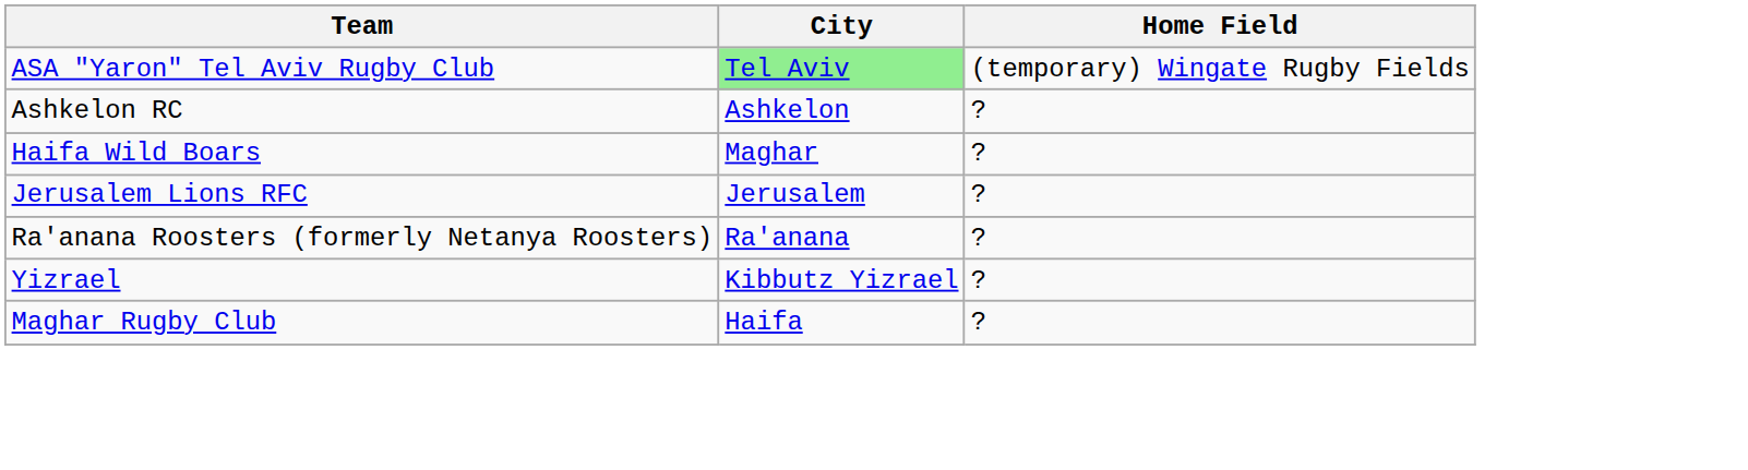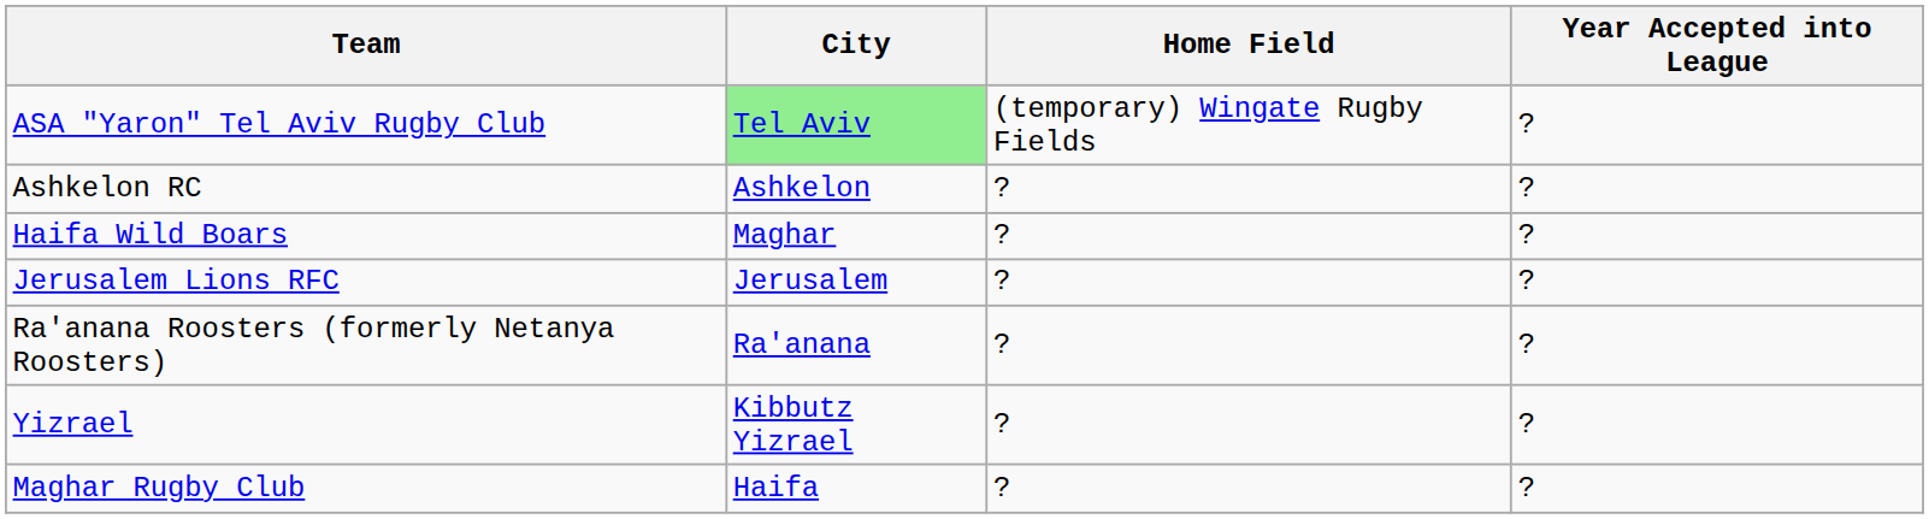 <table class="wikitable">
 <tr>
 <th>Team</th>
 <th>City</th>
 <th>Home Field</th>
+<th>Year Accepted into League</th>
 </tr>
 <tr>
 <td><a href='#'>ASA "Yaron" Tel Aviv Rugby Club</a></td>
 <td style="background: lightgreen;"><a href='#'>Tel Aviv</a></td>
 <td>(temporary) <a href='#'>Wingate</a> Rugby Fields</td>
+<td>?</td>
 </tr>
 <tr>
 <td>Ashkelon RC</td>
 <td><a href='#'>Ashkelon</a></td>
+<td>?</td>
 <td>?</td>
 </tr>
 <tr>
 <td><a href='#'>Haifa Wild Boars</a></td>
 <td><a href='#'>Maghar</a></td>
 <td>?</td>
+<td>?</td>
 </tr>
 <tr>
 <td><a href='#'>Jerusalem Lions RFC</a></td>
 <td><a href='#'>Jerusalem</a></td>
+<td>?</td>
 <td>?</td>
 </tr>
 <tr>
 <td>Ra'anana Roosters (formerly Netanya Roosters)</td>
 <td><a href='#'>Ra'anana</a></td>
 <td>?</td>
+<td>?</td>
 </tr>
 <tr>
 <td><a href='#'>Yizrael</a></td>
 <td><a href='#'>Kibbutz Yizrael</a></td>
+<td>?</td>
 <td>?</td>
 </tr>
 <tr>
 <td><a href='#'>Maghar Rugby Club</a></td>
 <td><a href='#'>Haifa</a></td>
 <td>?</td>
+<td>?</td>
 </tr>
 </table>
